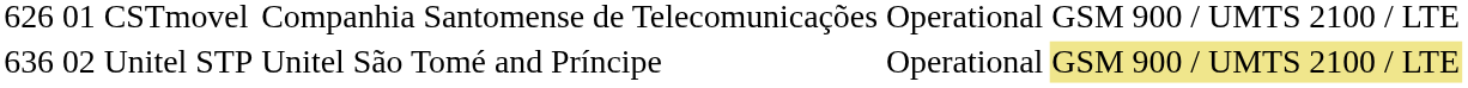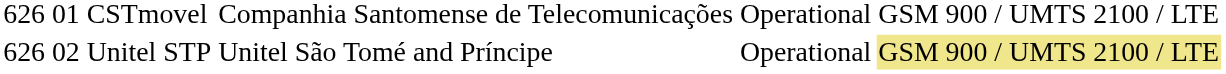 <table>
 <tr>
 <td>626</td>
 <td>01</td>
 <td>CSTmovel</td>
 <td>Companhia Santomense de Telecomunicações</td>
 <td>Operational</td>
 <td>GSM 900 / UMTS 2100 / LTE</td>
 <td></td>
 </tr>
 <tr>
-<td>636</td>
+<td>626</td>
 <td>02</td>
 <td>Unitel STP</td>
 <td>Unitel São Tomé and Príncipe</td>
 <td>Operational</td>
 <td style="background: khaki;">GSM 900 / UMTS 2100 / LTE</td>
 <td></td>
 </tr>
 </table>
